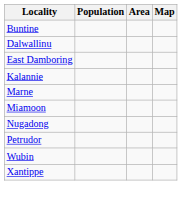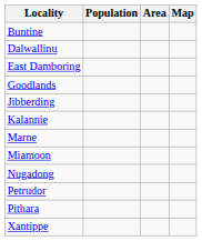 <table class="wikitable sortable">
 <tr>
 <th>Locality</th>
 <th data-sort-type=number>Population</th>
 <th data-sort-type=number>Area</th>
 <th>Map</th>
 </tr>
 <tr>
 <td><a href='#'>Buntine</a></td>
 <td></td>
 <td></td>
 <td></td>
 </tr>
 <tr>
 <td><a href='#'>Dalwallinu</a></td>
 <td></td>
 <td></td>
 <td></td>
 </tr>
 <tr>
 <td><a href='#'>East Damboring</a></td>
+<td></td>
+<td></td>
+<td></td>
+</tr>
+<tr>
+<td><a href='#'>Goodlands</a></td>
+<td></td>
+<td></td>
+<td></td>
+</tr>
+<tr>
+<td><a href='#'>Jibberding</a></td>
 <td></td>
 <td></td>
 <td></td>
 </tr>
 <tr>
 <td><a href='#'>Kalannie</a></td>
 <td></td>
 <td></td>
 <td></td>
 </tr>
 <tr>
 <td><a href='#'>Marne</a></td>
 <td></td>
 <td></td>
 <td></td>
 </tr>
 <tr>
 <td><a href='#'>Miamoon</a></td>
 <td></td>
 <td></td>
 <td></td>
 </tr>
 <tr>
 <td><a href='#'>Nugadong</a></td>
 <td></td>
 <td></td>
 <td></td>
 </tr>
 <tr>
 <td><a href='#'>Petrudor</a></td>
 <td></td>
 <td></td>
 <td></td>
 </tr>
 <tr>
-<td><a href='#'>Wubin</a></td>
+<td><a href='#'>Pithara</a></td>
 <td></td>
 <td></td>
 <td></td>
 </tr>
 <tr>
 <td><a href='#'>Xantippe</a></td>
 <td></td>
 <td></td>
 <td></td>
 </tr>
 </table>
